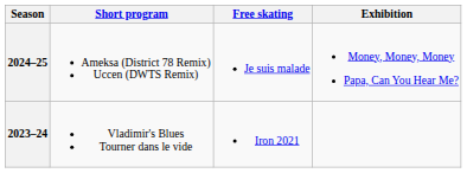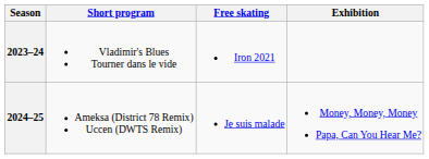 <table class="wikitable" style="text-align:center">
 <tr>
 <th>Season</th>
 <th><a href='#'>Short program</a></th>
 <th><a href='#'>Free skating</a></th>
 <th>Exhibition</th>
 </tr>
 <tr>
+<th>2023–24 <br> </th>
+<td><br><ul><li>Vladimir's Blues <br> </li><li>Tourner dans le vide <br> </li></ul></td>
+<td><br><ul><li><a href='#'>Iron 2021</a> <br> </li></ul></td>
+<td></td>
+</tr>
+<tr>
 <th>2024–25 <br> </th>
 <td><br><ul><li>Ameksa (District 78 Remix) <br> </li><li>Uccen (DWTS Remix) <br> </li></ul></td>
 <td><br><ul><li><a href='#'>Je suis malade</a> <br> </li></ul></td>
 <td><br><ul><li><a href='#'>Money, Money, Money</a> <br></li></ul><ul><li><a href='#'>Papa, Can You Hear Me?</a> <br> </li></ul></td>
 </tr>
-<tr>
-<th>2023–24 <br> </th>
-<td><br><ul><li>Vladimir's Blues <br> </li><li>Tourner dans le vide <br> </li></ul></td>
-<td><br><ul><li><a href='#'>Iron 2021</a> <br> </li></ul></td>
-<td></td>
-</tr>
 </table>
